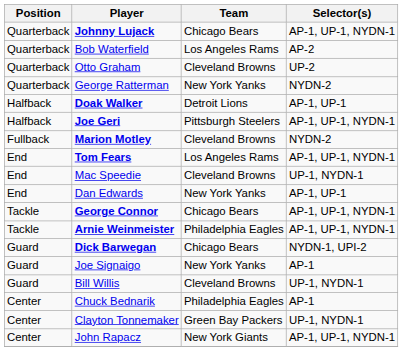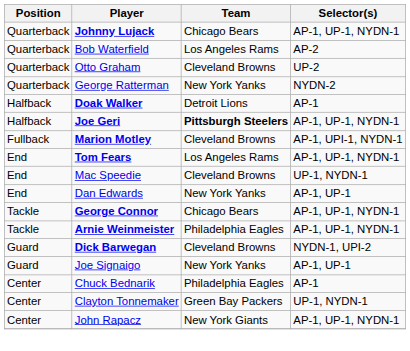 <table class="wikitable" style="text-align:left;">
 <tr>
 <th>Position</th>
 <th>Player</th>
 <th>Team</th>
 <th>Selector(s)</th>
 </tr>
 <tr>
 <td>Quarterback</td>
 <td><strong><a href='#'>Johnny Lujack</a></strong></td>
 <td>Chicago Bears</td>
 <td>AP-1, UP-1, NYDN-1</td>
 </tr>
 <tr>
 <td>Quarterback</td>
 <td><a href='#'>Bob Waterfield</a></td>
 <td>Los Angeles Rams</td>
 <td>AP-2</td>
 </tr>
 <tr>
 <td>Quarterback</td>
 <td><a href='#'>Otto Graham</a></td>
 <td>Cleveland Browns</td>
 <td>UP-2</td>
 </tr>
 <tr>
 <td>Quarterback</td>
 <td><a href='#'>George Ratterman</a></td>
 <td>New York Yanks</td>
 <td>NYDN-2</td>
 </tr>
 <tr>
 <td>Halfback</td>
 <td><strong><a href='#'>Doak Walker</a></strong></td>
 <td>Detroit Lions</td>
-<td>AP-1, UP-1</td>
+<td>AP-1</td>
 </tr>
 <tr>
 <td>Halfback</td>
 <td><strong><a href='#'>Joe Geri</a></strong></td>
-<td>Pittsburgh Steelers</td>
+<td><strong>Pittsburgh Steelers</strong></td>
 <td>AP-1, UP-1, NYDN-1</td>
 </tr>
 <tr>
 <td>Fullback</td>
 <td><strong><a href='#'>Marion Motley</a></strong></td>
 <td>Cleveland Browns</td>
-<td>NYDN-2</td>
+<td>AP-1, UPI-1, NYDN-1</td>
 </tr>
 <tr>
 <td>End</td>
 <td><strong><a href='#'>Tom Fears</a></strong></td>
 <td>Los Angeles Rams</td>
 <td>AP-1, UP-1, NYDN-1</td>
 </tr>
 <tr>
 <td>End</td>
 <td><a href='#'>Mac Speedie</a></td>
 <td>Cleveland Browns</td>
 <td>UP-1, NYDN-1</td>
 </tr>
 <tr>
 <td>End</td>
 <td><a href='#'>Dan Edwards</a></td>
 <td>New York Yanks</td>
 <td>AP-1, UP-1</td>
 </tr>
 <tr>
 <td>Tackle</td>
 <td><strong><a href='#'>George Connor</a></strong></td>
 <td>Chicago Bears</td>
 <td>AP-1, UP-1, NYDN-1</td>
 </tr>
 <tr>
 <td>Tackle</td>
 <td><strong><a href='#'>Arnie Weinmeister</a></strong></td>
 <td>Philadelphia Eagles</td>
 <td>AP-1, UP-1, NYDN-1</td>
 </tr>
 <tr>
 <td>Guard</td>
 <td><strong><a href='#'>Dick Barwegan</a></strong></td>
-<td>Chicago Bears</td>
+<td>Cleveland Browns</td>
 <td>NYDN-1, UPI-2</td>
 </tr>
 <tr>
 <td>Guard</td>
 <td><a href='#'>Joe Signaigo</a></td>
 <td>New York Yanks</td>
-<td>AP-1</td>
-</tr>
-<tr>
-<td>Guard</td>
-<td><a href='#'>Bill Willis</a></td>
-<td>Cleveland Browns</td>
-<td>UP-1, NYDN-1</td>
+<td>AP-1, UP-1</td>
 </tr>
 <tr>
 <td>Center</td>
 <td><a href='#'>Chuck Bednarik</a></td>
 <td>Philadelphia Eagles</td>
 <td>AP-1</td>
 </tr>
 <tr>
 <td>Center</td>
 <td><a href='#'>Clayton Tonnemaker</a></td>
 <td>Green Bay Packers</td>
 <td>UP-1, NYDN-1</td>
 </tr>
 <tr>
 <td>Center</td>
 <td><a href='#'>John Rapacz</a></td>
 <td>New York Giants</td>
 <td>AP-1, UP-1, NYDN-1</td>
 </tr>
 <tr>
 </tr>
 </table>
